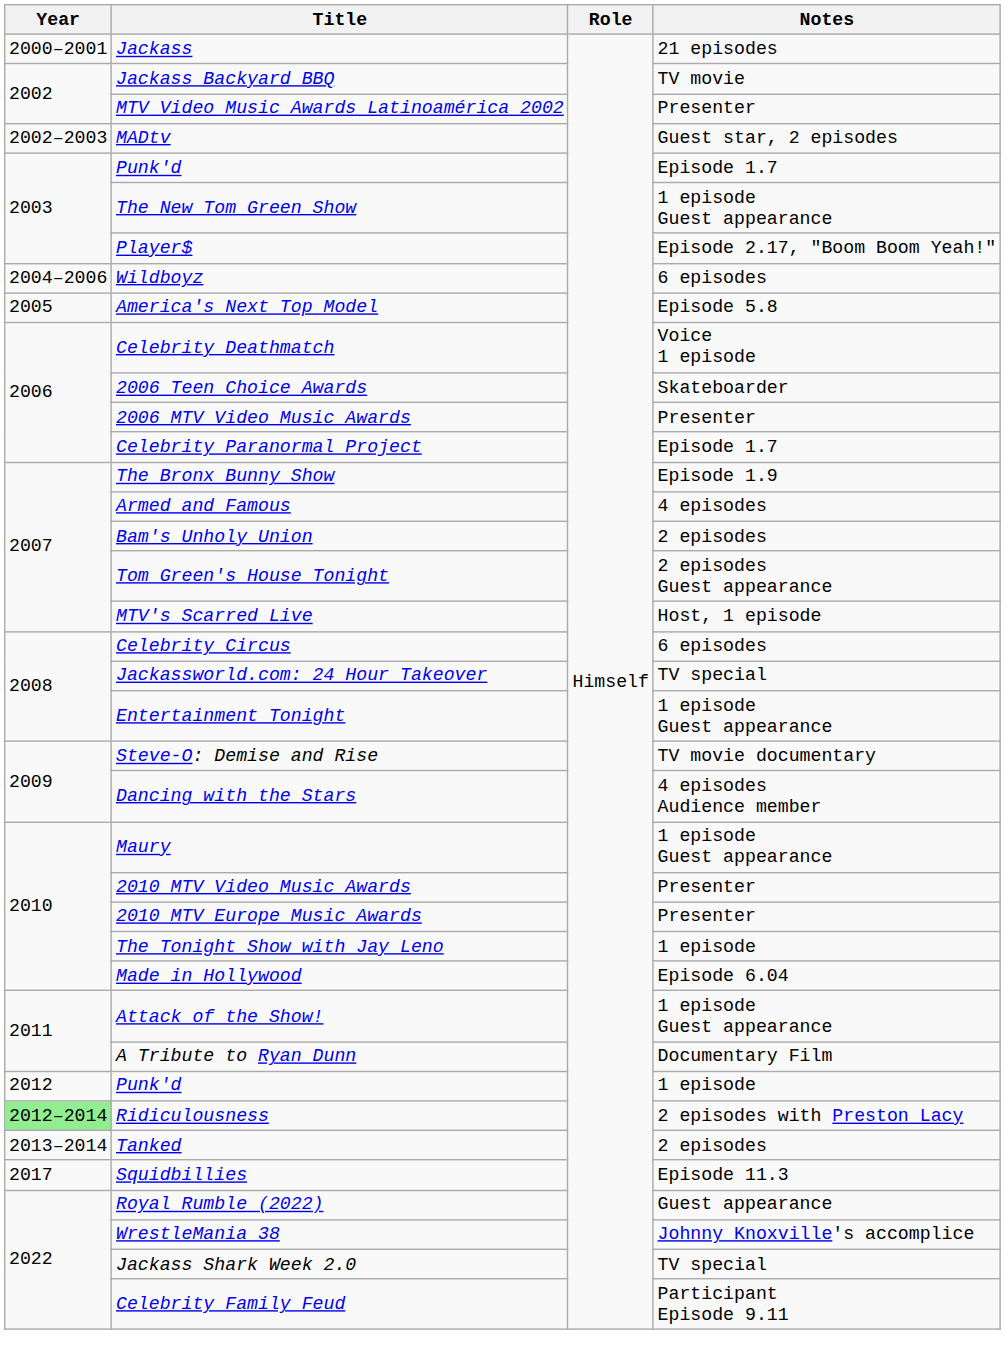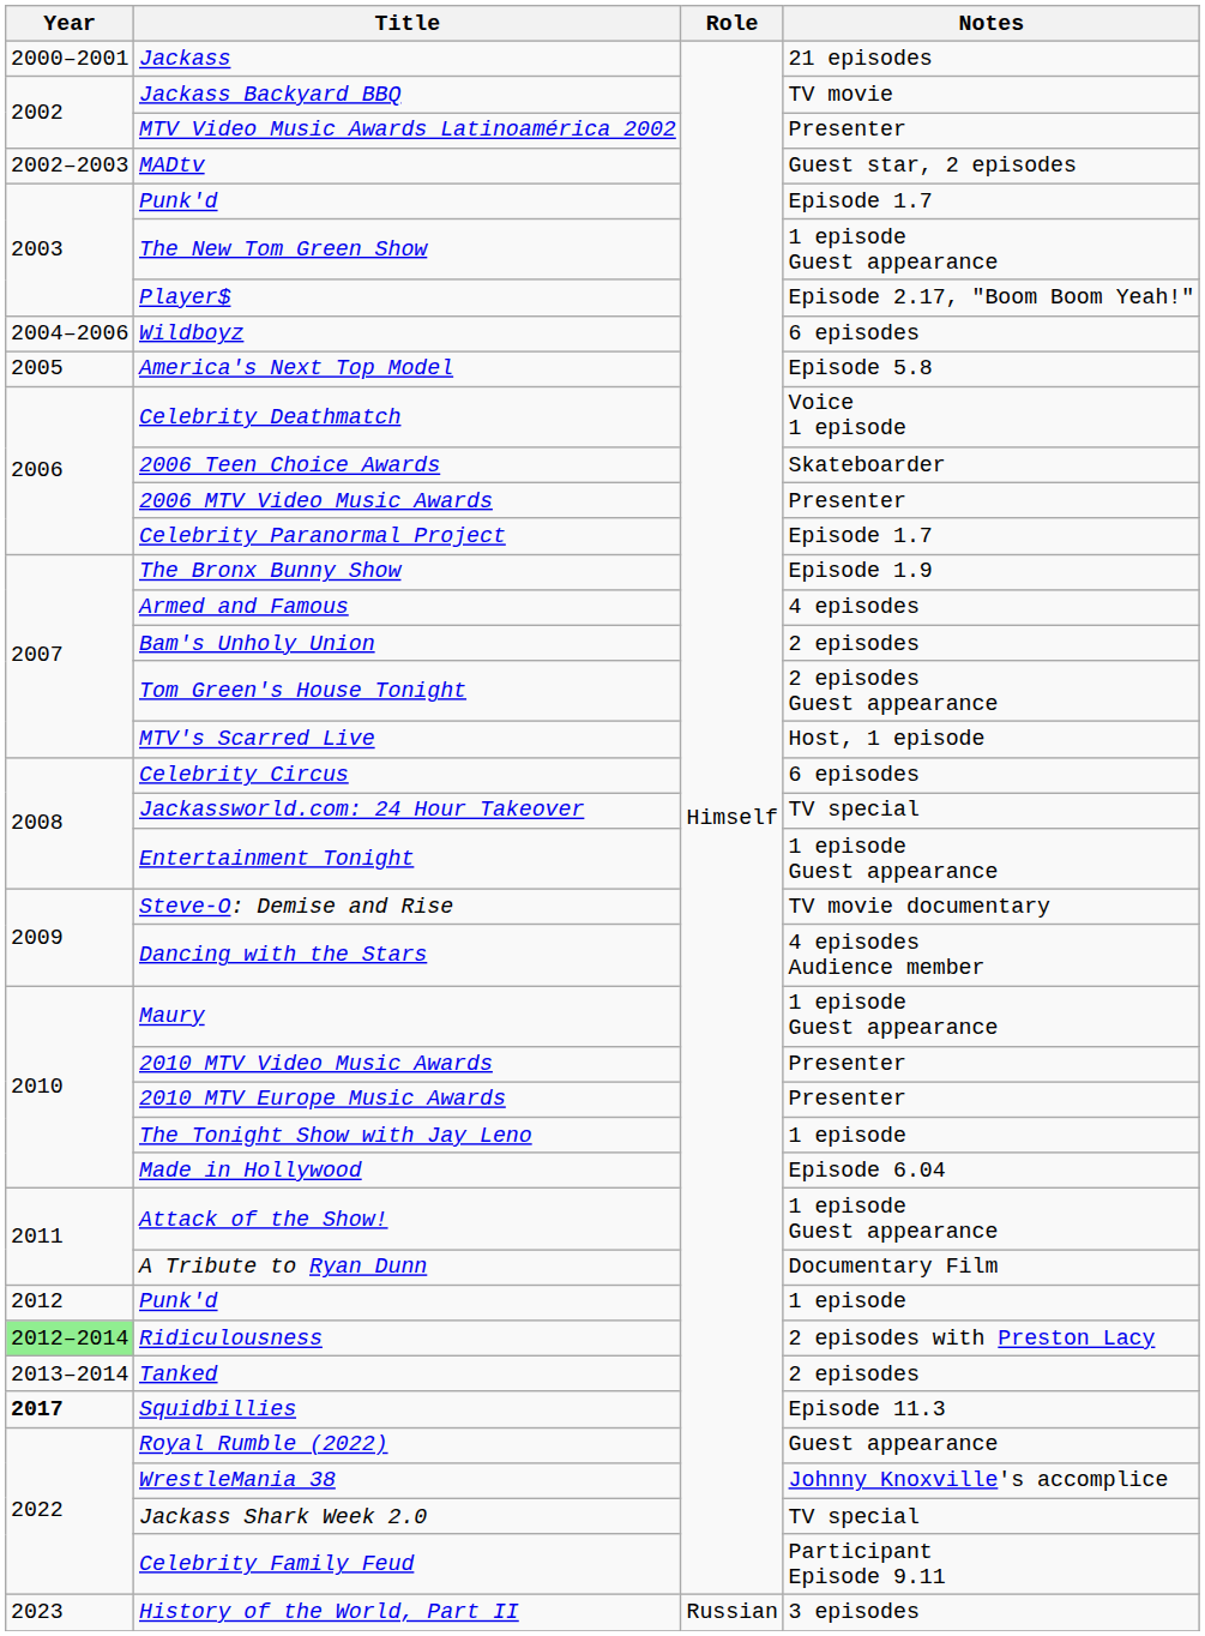 <table class="wikitable">
 <tr>
 <th>Year</th>
 <th>Title</th>
 <th>Role</th>
 <th>Notes</th>
 </tr>
 <tr>
 <td>2000–2001</td>
 <td><em><a href='#'>Jackass</a></em></td>
 <td rowspan=38>Himself</td>
 <td>21 episodes</td>
 </tr>
 <tr>
 <td rowspan="2">2002</td>
 <td><em><a href='#'>Jackass Backyard BBQ</a></em></td>
 <td>TV movie</td>
 </tr>
 <tr>
 <td><em><a href='#'>MTV Video Music Awards Latinoamérica 2002</a></em></td>
 <td>Presenter</td>
 </tr>
 <tr>
 <td>2002–2003</td>
 <td><em><a href='#'>MADtv</a></em></td>
 <td>Guest star, 2 episodes</td>
 </tr>
 <tr>
 <td rowspan=3>2003</td>
 <td><em><a href='#'>Punk'd</a></em></td>
 <td>Episode 1.7</td>
 </tr>
 <tr>
 <td><em><a href='#'>The New Tom Green Show</a></em></td>
 <td>1 episode<br>Guest appearance</td>
 </tr>
 <tr>
 <td><em><a href='#'>Player$</a></em></td>
 <td>Episode 2.17, "Boom Boom Yeah!"</td>
 </tr>
 <tr>
 <td>2004–2006</td>
 <td><em><a href='#'>Wildboyz</a></em></td>
 <td>6 episodes</td>
 </tr>
 <tr>
 <td>2005</td>
 <td><em><a href='#'>America's Next Top Model</a></em></td>
 <td>Episode 5.8</td>
 </tr>
 <tr>
 <td rowspan=4>2006</td>
 <td><em><a href='#'>Celebrity Deathmatch</a></em></td>
 <td>Voice<br>1 episode</td>
 </tr>
 <tr>
 <td><em><a href='#'>2006 Teen Choice Awards</a></em></td>
 <td>Skateboarder</td>
 </tr>
 <tr>
 <td><em><a href='#'>2006 MTV Video Music Awards</a></em></td>
 <td>Presenter</td>
 </tr>
 <tr>
 <td><em><a href='#'>Celebrity Paranormal Project</a></em></td>
 <td>Episode 1.7</td>
 </tr>
 <tr>
 <td rowspan=5>2007</td>
 <td><em><a href='#'>The Bronx Bunny Show</a></em></td>
 <td>Episode 1.9</td>
 </tr>
 <tr>
 <td><em><a href='#'>Armed and Famous</a></em></td>
 <td>4 episodes</td>
 </tr>
 <tr>
 <td><em><a href='#'>Bam's Unholy Union</a></em></td>
 <td>2 episodes</td>
 </tr>
 <tr>
 <td><em><a href='#'>Tom Green's House Tonight</a></em></td>
 <td>2 episodes<br>Guest appearance</td>
 </tr>
 <tr>
 <td><em><a href='#'>MTV's Scarred Live</a></em></td>
 <td>Host, 1 episode</td>
 </tr>
 <tr>
 <td rowspan=3>2008</td>
 <td><em><a href='#'>Celebrity Circus</a></em></td>
 <td>6 episodes</td>
 </tr>
 <tr>
 <td><em><a href='#'>Jackassworld.com: 24 Hour Takeover</a></em></td>
 <td>TV special</td>
 </tr>
 <tr>
 <td><em><a href='#'>Entertainment Tonight</a></em></td>
 <td>1 episode<br>Guest appearance</td>
 </tr>
 <tr>
 <td rowspan=2>2009</td>
 <td><em><a href='#'>Steve-O</a>: Demise and Rise</em></td>
 <td>TV movie documentary</td>
 </tr>
 <tr>
 <td><em><a href='#'>Dancing with the Stars</a></em></td>
 <td>4 episodes<br>Audience member</td>
 </tr>
 <tr>
 <td rowspan=5>2010</td>
 <td><em><a href='#'>Maury</a></em></td>
 <td>1 episode<br>Guest appearance</td>
 </tr>
 <tr>
 <td><em><a href='#'>2010 MTV Video Music Awards</a></em></td>
 <td>Presenter</td>
 </tr>
 <tr>
 <td><em><a href='#'>2010 MTV Europe Music Awards</a></em></td>
 <td>Presenter</td>
 </tr>
 <tr>
 <td><em><a href='#'>The Tonight Show with Jay Leno</a></em></td>
 <td>1 episode</td>
 </tr>
 <tr>
 <td><em><a href='#'>Made in Hollywood</a></em></td>
 <td>Episode 6.04</td>
 </tr>
 <tr>
 <td rowspan=2>2011</td>
 <td><em><a href='#'>Attack of the Show!</a></em></td>
 <td>1 episode<br>Guest appearance</td>
 </tr>
 <tr>
 <td><em>A Tribute to <a href='#'>Ryan Dunn</a></em></td>
 <td>Documentary Film</td>
 </tr>
 <tr>
 <td>2012</td>
 <td><em><a href='#'>Punk'd</a></em></td>
 <td>1 episode</td>
 </tr>
 <tr>
 <td style="background: lightgreen;">2012–2014</td>
 <td><em><a href='#'>Ridiculousness</a></em></td>
 <td>2 episodes with <a href='#'>Preston Lacy</a></td>
 </tr>
 <tr>
 <td>2013–2014</td>
 <td><em><a href='#'>Tanked</a></em></td>
 <td>2 episodes</td>
 </tr>
 <tr>
-<td>2017</td>
+<td><strong>2017</strong></td>
 <td><em><a href='#'>Squidbillies</a></em></td>
 <td>Episode 11.3</td>
 </tr>
 <tr>
 <td rowspan=4>2022</td>
 <td><em><a href='#'>Royal Rumble (2022)</a></em></td>
 <td>Guest appearance</td>
 </tr>
 <tr>
 <td><em><a href='#'>WrestleMania 38</a></em></td>
 <td><a href='#'>Johnny Knoxville</a>'s accomplice</td>
 </tr>
 <tr>
 <td><em>Jackass Shark Week 2.0</em></td>
 <td>TV special</td>
 </tr>
 <tr>
 <td><em><a href='#'>Celebrity Family Feud</a></em></td>
 <td>Participant<br>Episode 9.11</td>
 </tr>
+<tr>
+<td>2023</td>
+<td><em><a href='#'>History of the World, Part II</a></em></td>
+<td>Russian</td>
+<td>3 episodes</td>
+</tr>
 </table>
